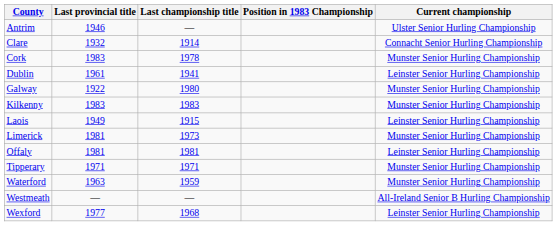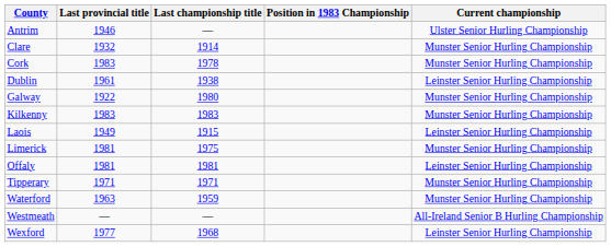 <table class="wikitable sortable" style="text-align:center">
 <tr>
 <th><a href='#'>County</a></th>
 <th>Last provincial title</th>
 <th>Last championship title</th>
 <th>Position in <a href='#'>1983</a> Championship</th>
 <th>Current championship</th>
 </tr>
 <tr>
 <td style="text-align:left"> <a href='#'>Antrim</a></td>
 <td><a href='#'>1946</a></td>
 <td>—</td>
 <td></td>
 <td><a href='#'>Ulster Senior Hurling Championship</a></td>
 </tr>
 <tr>
 <td style="text-align:left"> <a href='#'>Clare</a></td>
 <td><a href='#'>1932</a></td>
 <td><a href='#'>1914</a></td>
 <td></td>
-<td><a href='#'>Connacht Senior Hurling Championship</a></td>
+<td><a href='#'>Munster Senior Hurling Championship</a></td>
 </tr>
 <tr>
 <td style="text-align:left"> <a href='#'>Cork</a></td>
 <td><a href='#'>1983</a></td>
 <td><a href='#'>1978</a></td>
 <td></td>
 <td><a href='#'>Munster Senior Hurling Championship</a></td>
 </tr>
 <tr>
 <td style="text-align:left"> <a href='#'>Dublin</a></td>
 <td><a href='#'>1961</a></td>
-<td><a href='#'>1941</a></td>
+<td><a href='#'>1938</a></td>
 <td></td>
 <td><a href='#'>Leinster Senior Hurling Championship</a></td>
 </tr>
 <tr>
 <td style="text-align:left"> <a href='#'>Galway</a></td>
 <td><a href='#'>1922</a></td>
 <td><a href='#'>1980</a></td>
 <td></td>
 <td><a href='#'>Munster Senior Hurling Championship</a></td>
 </tr>
 <tr>
 <td style="text-align:left"> <a href='#'>Kilkenny</a></td>
 <td><a href='#'>1983</a></td>
 <td><a href='#'>1983</a></td>
 <td></td>
 <td><a href='#'>Munster Senior Hurling Championship</a></td>
 </tr>
 <tr>
 <td style="text-align:left"> <a href='#'>Laois</a></td>
 <td><a href='#'>1949</a></td>
 <td><a href='#'>1915</a></td>
 <td></td>
 <td><a href='#'>Leinster Senior Hurling Championship</a></td>
 </tr>
 <tr>
 <td style="text-align:left"> <a href='#'>Limerick</a></td>
 <td><a href='#'>1981</a></td>
-<td><a href='#'>1973</a></td>
+<td><a href='#'>1975</a></td>
 <td></td>
 <td><a href='#'>Munster Senior Hurling Championship</a></td>
 </tr>
 <tr>
 <td style="text-align:left"> <a href='#'>Offaly</a></td>
 <td><a href='#'>1981</a></td>
 <td><a href='#'>1981</a></td>
 <td></td>
 <td><a href='#'>Leinster Senior Hurling Championship</a></td>
 </tr>
 <tr>
 <td style="text-align:left"> <a href='#'>Tipperary</a></td>
 <td><a href='#'>1971</a></td>
 <td><a href='#'>1971</a></td>
 <td></td>
 <td><a href='#'>Munster Senior Hurling Championship</a></td>
 </tr>
 <tr>
 <td style="text-align:left"> <a href='#'>Waterford</a></td>
 <td><a href='#'>1963</a></td>
 <td><a href='#'>1959</a></td>
 <td></td>
 <td><a href='#'>Munster Senior Hurling Championship</a></td>
 </tr>
 <tr>
 <td style="text-align:left"> <a href='#'>Westmeath</a></td>
 <td>—</td>
 <td>—</td>
 <td></td>
 <td><a href='#'>All-Ireland Senior B Hurling Championship</a></td>
 </tr>
 <tr>
 <td style="text-align:left"> <a href='#'>Wexford</a></td>
 <td><a href='#'>1977</a></td>
 <td><a href='#'>1968</a></td>
 <td></td>
 <td><a href='#'>Leinster Senior Hurling Championship</a></td>
 </tr>
 </table>
